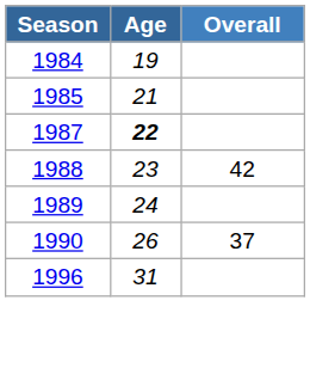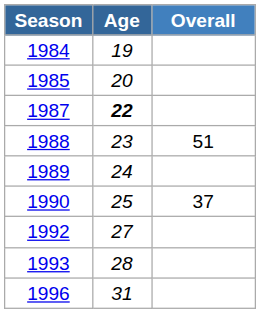 <table class="wikitable" style="font-size:95%; text-align:center; border:grey solid 1px; border-collapse:collapse; background:#ffffff;">
 <tr>
 <th style="background-color:#369; color:white; width:60px;"> Season </th>
 <th style="background-color:#369; color:white; width:40px;"> Age </th>
 <th style="background-color:#4180be; color:white; width:75px;">Overall</th>
 </tr>
 <tr>
 <td><a href='#'>1984</a></td>
 <td><em>19</em></td>
 <td></td>
 </tr>
 <tr>
 <td><a href='#'>1985</a></td>
-<td><em>21</em></td>
+<td><em>20</em></td>
 <td></td>
 </tr>
 <tr>
 <td><a href='#'>1987</a></td>
 <td><strong><em>22</em></strong></td>
 <td></td>
 </tr>
 <tr>
 <td><a href='#'>1988</a></td>
 <td><em>23</em></td>
-<td>42</td>
+<td>51</td>
 </tr>
 <tr>
 <td><a href='#'>1989</a></td>
 <td><em>24</em></td>
 <td></td>
 </tr>
 <tr>
 <td><a href='#'>1990</a></td>
-<td><em>26</em></td>
+<td><em>25</em></td>
 <td>37</td>
+</tr>
+<tr>
+<td><a href='#'>1992</a></td>
+<td><em>27</em></td>
+<td></td>
+</tr>
+<tr>
+<td><a href='#'>1993</a></td>
+<td><em>28</em></td>
+<td></td>
 </tr>
 <tr>
 <td><a href='#'>1996</a></td>
 <td><em>31</em></td>
 <td></td>
 </tr>
 </table>
